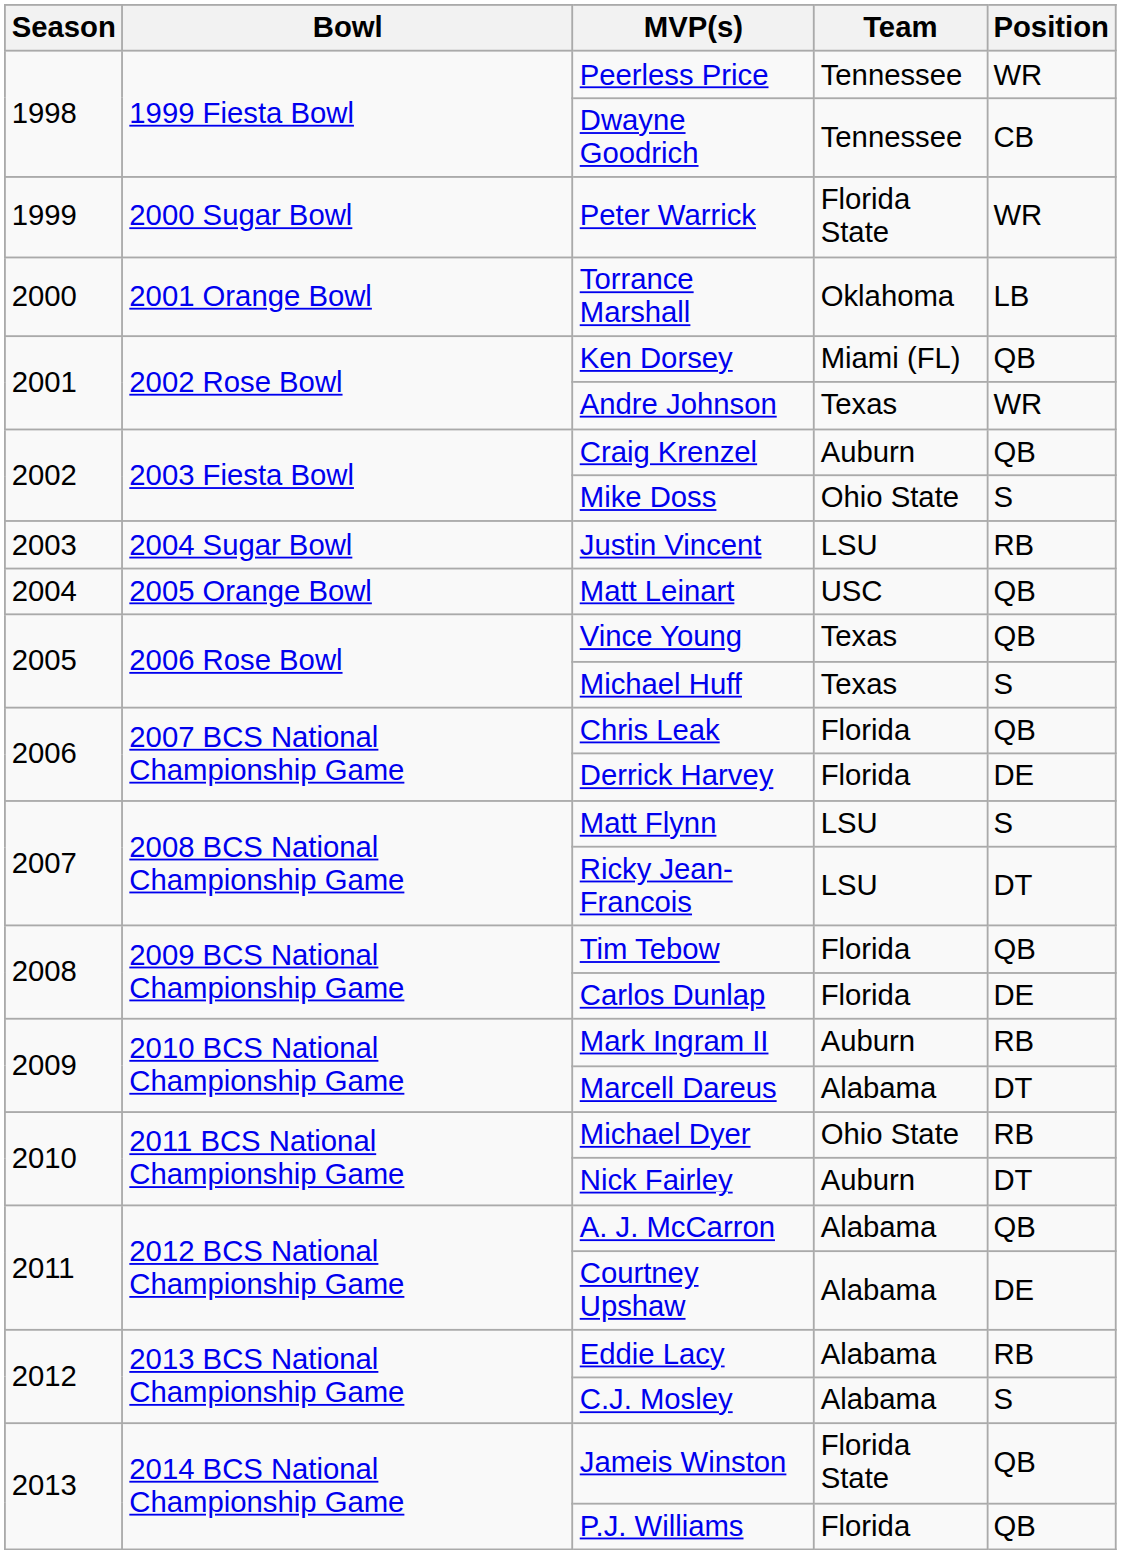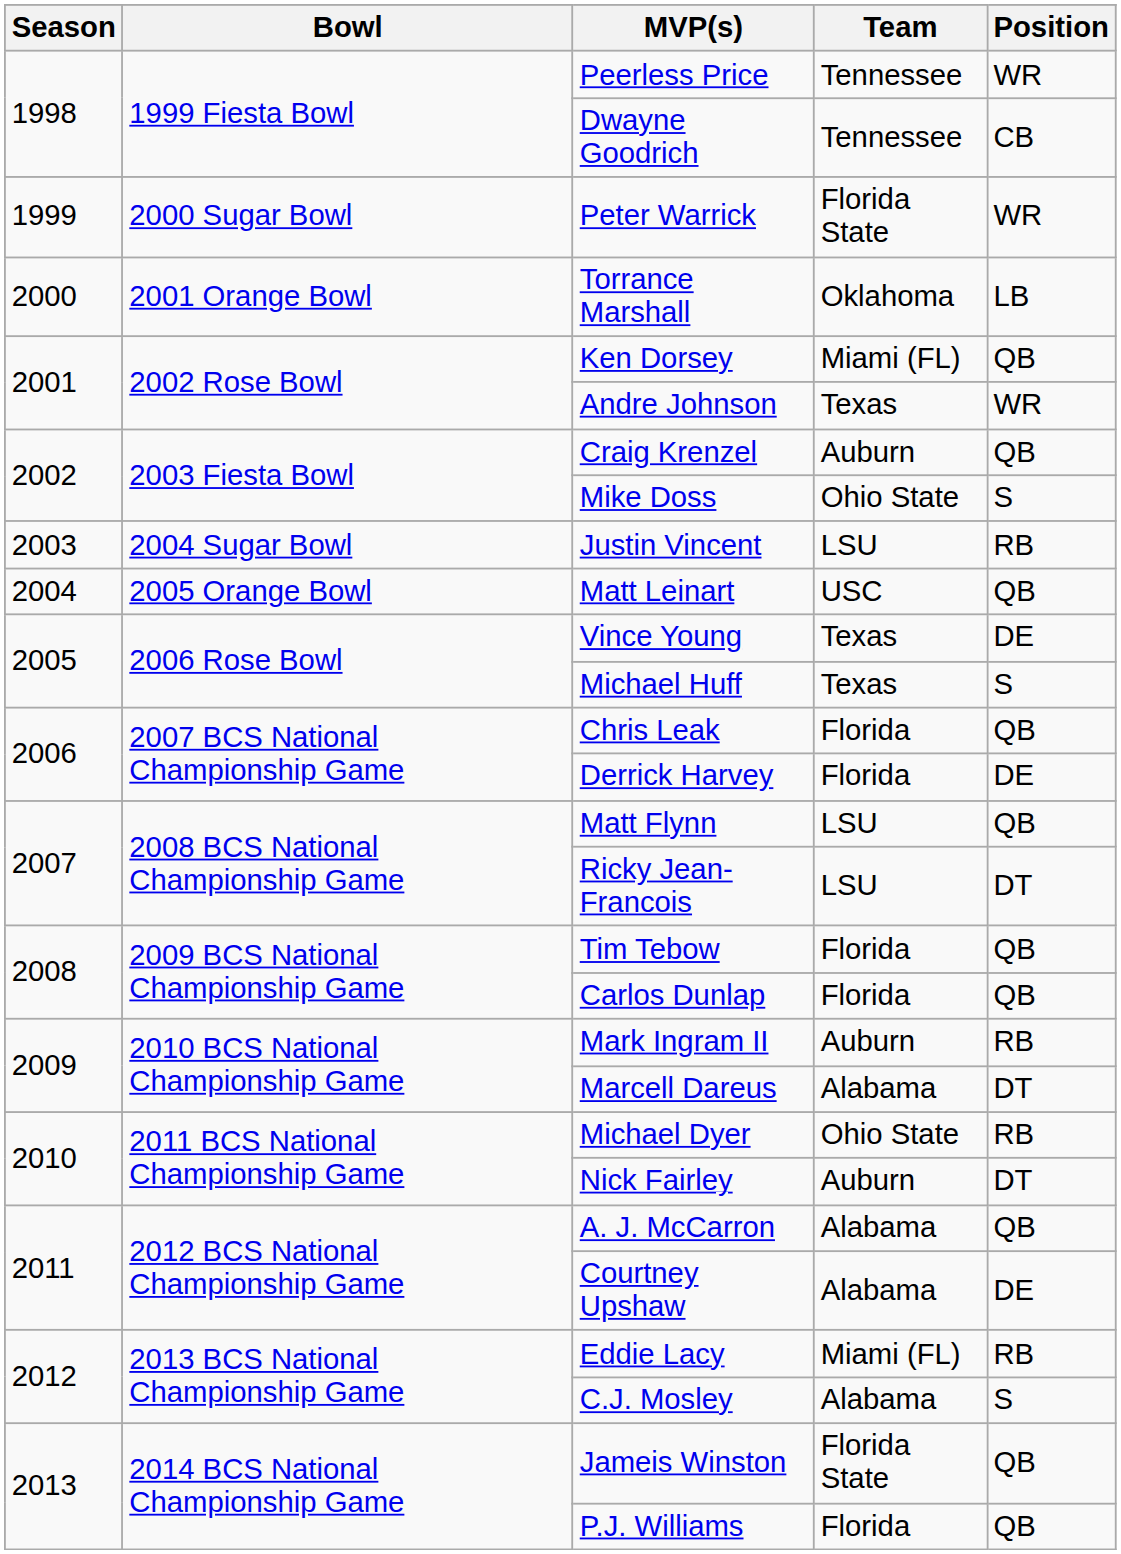 <table class="wikitable">
 <tr>
 <th>Season</th>
 <th>Bowl</th>
 <th>MVP(s)</th>
 <th>Team</th>
 <th>Position</th>
 </tr>
 <tr>
 <td rowspan="2">1998</td>
 <td rowspan="2"><a href='#'>1999 Fiesta Bowl</a></td>
 <td><a href='#'>Peerless Price</a></td>
 <td>Tennessee</td>
 <td>WR</td>
 </tr>
 <tr>
 <td><a href='#'>Dwayne Goodrich</a></td>
 <td>Tennessee</td>
 <td>CB</td>
 </tr>
 <tr>
 <td>1999</td>
 <td><a href='#'>2000 Sugar Bowl</a></td>
 <td><a href='#'>Peter Warrick</a></td>
 <td>Florida State</td>
 <td>WR</td>
 </tr>
 <tr>
 <td>2000</td>
 <td><a href='#'>2001 Orange Bowl</a></td>
 <td><a href='#'>Torrance Marshall</a></td>
 <td>Oklahoma</td>
 <td>LB</td>
 </tr>
 <tr>
 <td rowspan="2">2001</td>
 <td rowspan="2"><a href='#'>2002 Rose Bowl</a></td>
 <td><a href='#'>Ken Dorsey</a></td>
 <td>Miami (FL)</td>
 <td>QB</td>
 </tr>
 <tr>
 <td><a href='#'>Andre Johnson</a></td>
 <td>Texas</td>
 <td>WR</td>
 </tr>
 <tr>
 <td rowspan="2">2002</td>
 <td rowspan="2"><a href='#'>2003 Fiesta Bowl</a></td>
 <td><a href='#'>Craig Krenzel</a></td>
 <td>Auburn</td>
 <td>QB</td>
 </tr>
 <tr>
 <td><a href='#'>Mike Doss</a></td>
 <td>Ohio State</td>
 <td>S</td>
 </tr>
 <tr>
 <td>2003</td>
 <td><a href='#'>2004 Sugar Bowl</a></td>
 <td><a href='#'>Justin Vincent</a></td>
 <td>LSU</td>
 <td>RB</td>
 </tr>
 <tr>
 <td>2004</td>
 <td><a href='#'>2005 Orange Bowl</a></td>
 <td><a href='#'>Matt Leinart</a></td>
 <td>USC</td>
 <td>QB</td>
 </tr>
 <tr>
 <td rowspan="2">2005</td>
 <td rowspan="2"><a href='#'>2006 Rose Bowl</a></td>
 <td><a href='#'>Vince Young</a></td>
 <td>Texas</td>
-<td>QB</td>
+<td>DE</td>
 </tr>
 <tr>
 <td><a href='#'>Michael Huff</a></td>
 <td>Texas</td>
 <td>S</td>
 </tr>
 <tr>
 <td rowspan="2">2006</td>
 <td rowspan="2"><a href='#'>2007 BCS National Championship Game</a></td>
 <td><a href='#'>Chris Leak</a></td>
 <td>Florida</td>
 <td>QB</td>
 </tr>
 <tr>
 <td><a href='#'>Derrick Harvey</a></td>
 <td>Florida</td>
 <td>DE</td>
 </tr>
 <tr>
 <td rowspan="2">2007</td>
 <td rowspan="2"><a href='#'>2008 BCS National Championship Game</a></td>
 <td><a href='#'>Matt Flynn</a></td>
 <td>LSU</td>
-<td>S</td>
+<td>QB</td>
 </tr>
 <tr>
 <td><a href='#'>Ricky Jean-Francois</a></td>
 <td>LSU</td>
 <td>DT</td>
 </tr>
 <tr>
 <td rowspan="2">2008</td>
 <td rowspan="2"><a href='#'>2009 BCS National Championship Game</a></td>
 <td><a href='#'>Tim Tebow</a></td>
 <td>Florida</td>
 <td>QB</td>
 </tr>
 <tr>
 <td><a href='#'>Carlos Dunlap</a></td>
 <td>Florida</td>
-<td>DE</td>
+<td>QB</td>
 </tr>
 <tr>
 <td rowspan="2">2009</td>
 <td rowspan="2"><a href='#'>2010 BCS National Championship Game</a></td>
 <td><a href='#'>Mark Ingram II</a></td>
 <td>Auburn</td>
 <td>RB</td>
 </tr>
 <tr>
 <td><a href='#'>Marcell Dareus</a></td>
 <td>Alabama</td>
 <td>DT</td>
 </tr>
 <tr>
 <td rowspan="2">2010</td>
 <td rowspan="2"><a href='#'>2011 BCS National Championship Game</a></td>
 <td><a href='#'>Michael Dyer</a></td>
 <td>Ohio State</td>
 <td>RB</td>
 </tr>
 <tr>
 <td><a href='#'>Nick Fairley</a></td>
 <td>Auburn</td>
 <td>DT</td>
 </tr>
 <tr>
 <td rowspan="2">2011</td>
 <td rowspan="2"><a href='#'>2012 BCS National Championship Game</a></td>
 <td><a href='#'>A. J. McCarron</a></td>
 <td>Alabama</td>
 <td>QB</td>
 </tr>
 <tr>
 <td><a href='#'>Courtney Upshaw</a></td>
 <td>Alabama</td>
 <td>DE</td>
 </tr>
 <tr>
 <td rowspan="2">2012</td>
 <td rowspan="2"><a href='#'>2013 BCS National Championship Game</a></td>
 <td><a href='#'>Eddie Lacy</a></td>
-<td>Alabama</td>
+<td>Miami (FL)</td>
 <td>RB</td>
 </tr>
 <tr>
 <td><a href='#'>C.J. Mosley</a></td>
 <td>Alabama</td>
 <td>S</td>
 </tr>
 <tr>
 <td rowspan="2">2013</td>
 <td rowspan="2"><a href='#'>2014 BCS National Championship Game</a></td>
 <td><a href='#'>Jameis Winston</a></td>
 <td>Florida State</td>
 <td>QB</td>
 </tr>
 <tr>
 <td><a href='#'>P.J. Williams</a></td>
 <td>Florida</td>
 <td>QB</td>
 </tr>
 </table>
